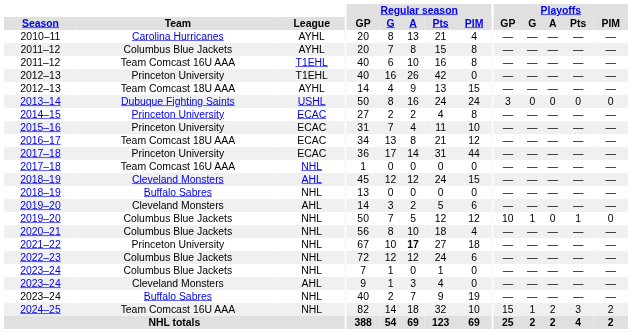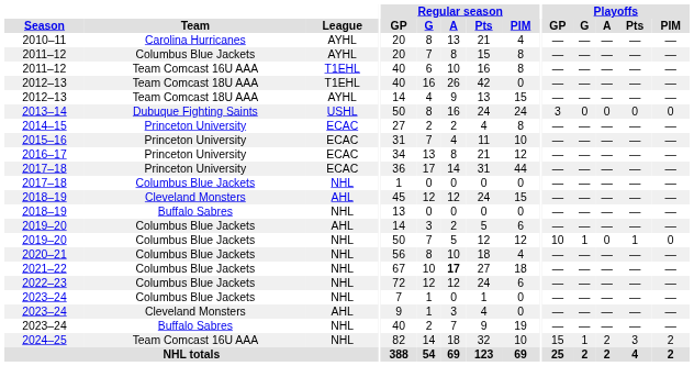 <table border="0" cellpadding="1" cellspacing="0" style="text-align:center; width:60em">
 <tr bgcolor="#e0e0e0">
 <th colspan="3" bgcolor="#ffffff"></th>
 <th rowspan="99" bgcolor="#ffffff"></th>
 <th colspan="5"><a href='#'>Regular season</a></th>
 <th rowspan="99" bgcolor="#ffffff"></th>
 <th colspan="5"><a href='#'>Playoffs</a></th>
 </tr>
 <tr bgcolor="#e0e0e0">
 <th><a href='#'>Season</a></th>
 <th>Team</th>
 <th>League</th>
 <th>GP</th>
 <th><a href='#'>G</a></th>
 <th><a href='#'>A</a></th>
 <th><a href='#'>Pts</a></th>
 <th><a href='#'>PIM</a></th>
 <th>GP</th>
 <th>G</th>
 <th>A</th>
 <th>Pts</th>
 <th>PIM</th>
 </tr>
 <tr>
 <td>2010–11</td>
 <td><a href='#'>Carolina Hurricanes</a></td>
 <td>AYHL</td>
 <td>20</td>
 <td>8</td>
 <td>13</td>
 <td>21</td>
 <td>4</td>
 <td>—</td>
 <td>—</td>
 <td>—</td>
 <td>—</td>
 <td>—</td>
 </tr>
 <tr bgcolor="#f0f0f0">
 <td>2011–12</td>
 <td>Columbus Blue Jackets</td>
 <td>AYHL</td>
 <td>20</td>
 <td>7</td>
 <td>8</td>
 <td>15</td>
 <td>8</td>
 <td>—</td>
 <td>—</td>
 <td>—</td>
 <td>—</td>
 <td>—</td>
 </tr>
 <tr>
 <td>2011–12</td>
 <td>Team Comcast 16U AAA</td>
 <td><a href='#'>T1EHL</a></td>
 <td>40</td>
 <td>6</td>
 <td>10</td>
 <td>16</td>
 <td>8</td>
 <td>—</td>
 <td>—</td>
 <td>—</td>
 <td>—</td>
 <td>—</td>
 </tr>
 <tr bgcolor="#f0f0f0">
 <td>2012–13</td>
-<td>Princeton University</td>
+<td>Team Comcast 18U AAA</td>
 <td>T1EHL</td>
 <td>40</td>
 <td>16</td>
 <td>26</td>
 <td>42</td>
 <td>0</td>
 <td>—</td>
 <td>—</td>
 <td>—</td>
 <td>—</td>
 <td>—</td>
 </tr>
 <tr>
 <td>2012–13</td>
 <td>Team Comcast 18U AAA</td>
 <td>AYHL</td>
 <td>14</td>
 <td>4</td>
 <td>9</td>
 <td>13</td>
 <td>15</td>
 <td>—</td>
 <td>—</td>
 <td>—</td>
 <td>—</td>
 <td>—</td>
 </tr>
 <tr bgcolor="#f0f0f0">
 <td><a href='#'>2013–14</a></td>
 <td><a href='#'>Dubuque Fighting Saints</a></td>
 <td><a href='#'>USHL</a></td>
 <td>50</td>
 <td>8</td>
 <td>16</td>
 <td>24</td>
 <td>24</td>
 <td>3</td>
 <td>0</td>
 <td>0</td>
 <td>0</td>
 <td>0</td>
 </tr>
 <tr>
 <td><a href='#'>2014–15</a></td>
 <td><a href='#'>Princeton University</a></td>
 <td><a href='#'>ECAC</a></td>
 <td>27</td>
 <td>2</td>
 <td>2</td>
 <td>4</td>
 <td>8</td>
 <td>—</td>
 <td>—</td>
 <td>—</td>
 <td>—</td>
 <td>—</td>
 </tr>
 <tr bgcolor="#f0f0f0">
 <td><a href='#'>2015–16</a></td>
 <td>Princeton University</td>
 <td>ECAC</td>
 <td>31</td>
 <td>7</td>
 <td>4</td>
 <td>11</td>
 <td>10</td>
 <td>—</td>
 <td>—</td>
 <td>—</td>
 <td>—</td>
 <td>—</td>
 </tr>
 <tr>
 <td><a href='#'>2016–17</a></td>
-<td>Team Comcast 18U AAA</td>
+<td>Princeton University</td>
 <td>ECAC</td>
 <td>34</td>
 <td>13</td>
 <td>8</td>
 <td>21</td>
 <td>12</td>
 <td>—</td>
 <td>—</td>
 <td>—</td>
 <td>—</td>
 <td>—</td>
 </tr>
 <tr bgcolor="#f0f0f0">
 <td><a href='#'>2017–18</a></td>
 <td>Princeton University</td>
 <td>ECAC</td>
 <td>36</td>
 <td>17</td>
 <td>14</td>
 <td>31</td>
 <td>44</td>
 <td>—</td>
 <td>—</td>
 <td>—</td>
 <td>—</td>
 <td>—</td>
 </tr>
 <tr>
 <td><a href='#'>2017–18</a></td>
-<td>Team Comcast 16U AAA</td>
+<td><a href='#'>Columbus Blue Jackets</a></td>
 <td><a href='#'>NHL</a></td>
 <td>1</td>
 <td>0</td>
 <td>0</td>
 <td>0</td>
 <td>0</td>
 <td>—</td>
 <td>—</td>
 <td>—</td>
 <td>—</td>
 <td>—</td>
 </tr>
 <tr bgcolor="#f0f0f0">
 <td><a href='#'>2018–19</a></td>
 <td><a href='#'>Cleveland Monsters</a></td>
 <td><a href='#'>AHL</a></td>
 <td>45</td>
 <td>12</td>
 <td>12</td>
 <td>24</td>
 <td>15</td>
 <td>—</td>
 <td>—</td>
 <td>—</td>
 <td>—</td>
 <td>—</td>
 </tr>
 <tr>
 <td><a href='#'>2018–19</a></td>
 <td><a href='#'>Buffalo Sabres</a></td>
 <td>NHL</td>
 <td>13</td>
 <td>0</td>
 <td>0</td>
 <td>0</td>
 <td>0</td>
 <td>—</td>
 <td>—</td>
 <td>—</td>
 <td>—</td>
 <td>—</td>
 </tr>
 <tr bgcolor="#f0f0f0">
 <td><a href='#'>2019–20</a></td>
-<td>Cleveland Monsters</td>
+<td>Columbus Blue Jackets</td>
 <td>AHL</td>
 <td>14</td>
 <td>3</td>
 <td>2</td>
 <td>5</td>
 <td>6</td>
 <td>—</td>
 <td>—</td>
 <td>—</td>
 <td>—</td>
 <td>—</td>
 </tr>
 <tr>
 <td><a href='#'>2019–20</a></td>
 <td>Columbus Blue Jackets</td>
 <td>NHL</td>
 <td>50</td>
 <td>7</td>
 <td>5</td>
 <td>12</td>
 <td>12</td>
 <td>10</td>
 <td>1</td>
 <td>0</td>
 <td>1</td>
 <td>0</td>
 </tr>
 <tr bgcolor="#f0f0f0">
 <td><a href='#'>2020–21</a></td>
 <td>Columbus Blue Jackets</td>
 <td>NHL</td>
 <td>56</td>
 <td>8</td>
 <td>10</td>
 <td>18</td>
 <td>4</td>
 <td>—</td>
 <td>—</td>
 <td>—</td>
 <td>—</td>
 <td>—</td>
 </tr>
 <tr>
 <td><a href='#'>2021–22</a></td>
-<td>Princeton University</td>
+<td>Columbus Blue Jackets</td>
 <td>NHL</td>
 <td>67</td>
 <td>10</td>
 <td><strong>17</strong></td>
 <td>27</td>
 <td>18</td>
 <td>—</td>
 <td>—</td>
 <td>—</td>
 <td>—</td>
 <td>—</td>
 </tr>
 <tr bgcolor="#f0f0f0">
 <td><a href='#'>2022–23</a></td>
 <td>Columbus Blue Jackets</td>
 <td>NHL</td>
 <td>72</td>
 <td>12</td>
 <td>12</td>
 <td>24</td>
 <td>6</td>
 <td>—</td>
 <td>—</td>
 <td>—</td>
 <td>—</td>
 <td>—</td>
 </tr>
 <tr>
 <td><a href='#'>2023–24</a></td>
 <td>Columbus Blue Jackets</td>
 <td>NHL</td>
 <td>7</td>
 <td>1</td>
 <td>0</td>
 <td>1</td>
 <td>0</td>
 <td>—</td>
 <td>—</td>
 <td>—</td>
 <td>—</td>
 <td>—</td>
 </tr>
 <tr bgcolor="#f0f0f0">
 <td><a href='#'>2023–24</a></td>
 <td>Cleveland Monsters</td>
 <td>AHL</td>
 <td>9</td>
 <td>1</td>
 <td>3</td>
 <td>4</td>
 <td>0</td>
 <td>—</td>
 <td>—</td>
 <td>—</td>
 <td>—</td>
 <td>—</td>
 </tr>
 <tr>
 <td>2023–24</td>
 <td><a href='#'>Buffalo Sabres</a></td>
 <td>NHL</td>
 <td>40</td>
 <td>2</td>
 <td>7</td>
 <td>9</td>
 <td>19</td>
 <td>—</td>
 <td>—</td>
 <td>—</td>
 <td>—</td>
 <td>—</td>
 </tr>
 <tr bgcolor="#f0f0f0">
 <td><a href='#'>2024–25</a></td>
 <td>Team Comcast 16U AAA</td>
 <td>NHL</td>
 <td>82</td>
 <td>14</td>
 <td>18</td>
 <td>32</td>
 <td>10</td>
 <td>15</td>
 <td>1</td>
 <td>2</td>
 <td>3</td>
 <td>2</td>
 </tr>
 <tr bgcolor="#e0e0e0">
 <th colspan="3">NHL totals</th>
 <th>388</th>
 <th>54</th>
 <th>69</th>
 <th>123</th>
 <th>69</th>
 <th>25</th>
 <th>2</th>
 <th>2</th>
 <th>4</th>
 <th>2</th>
 </tr>
 </table>
